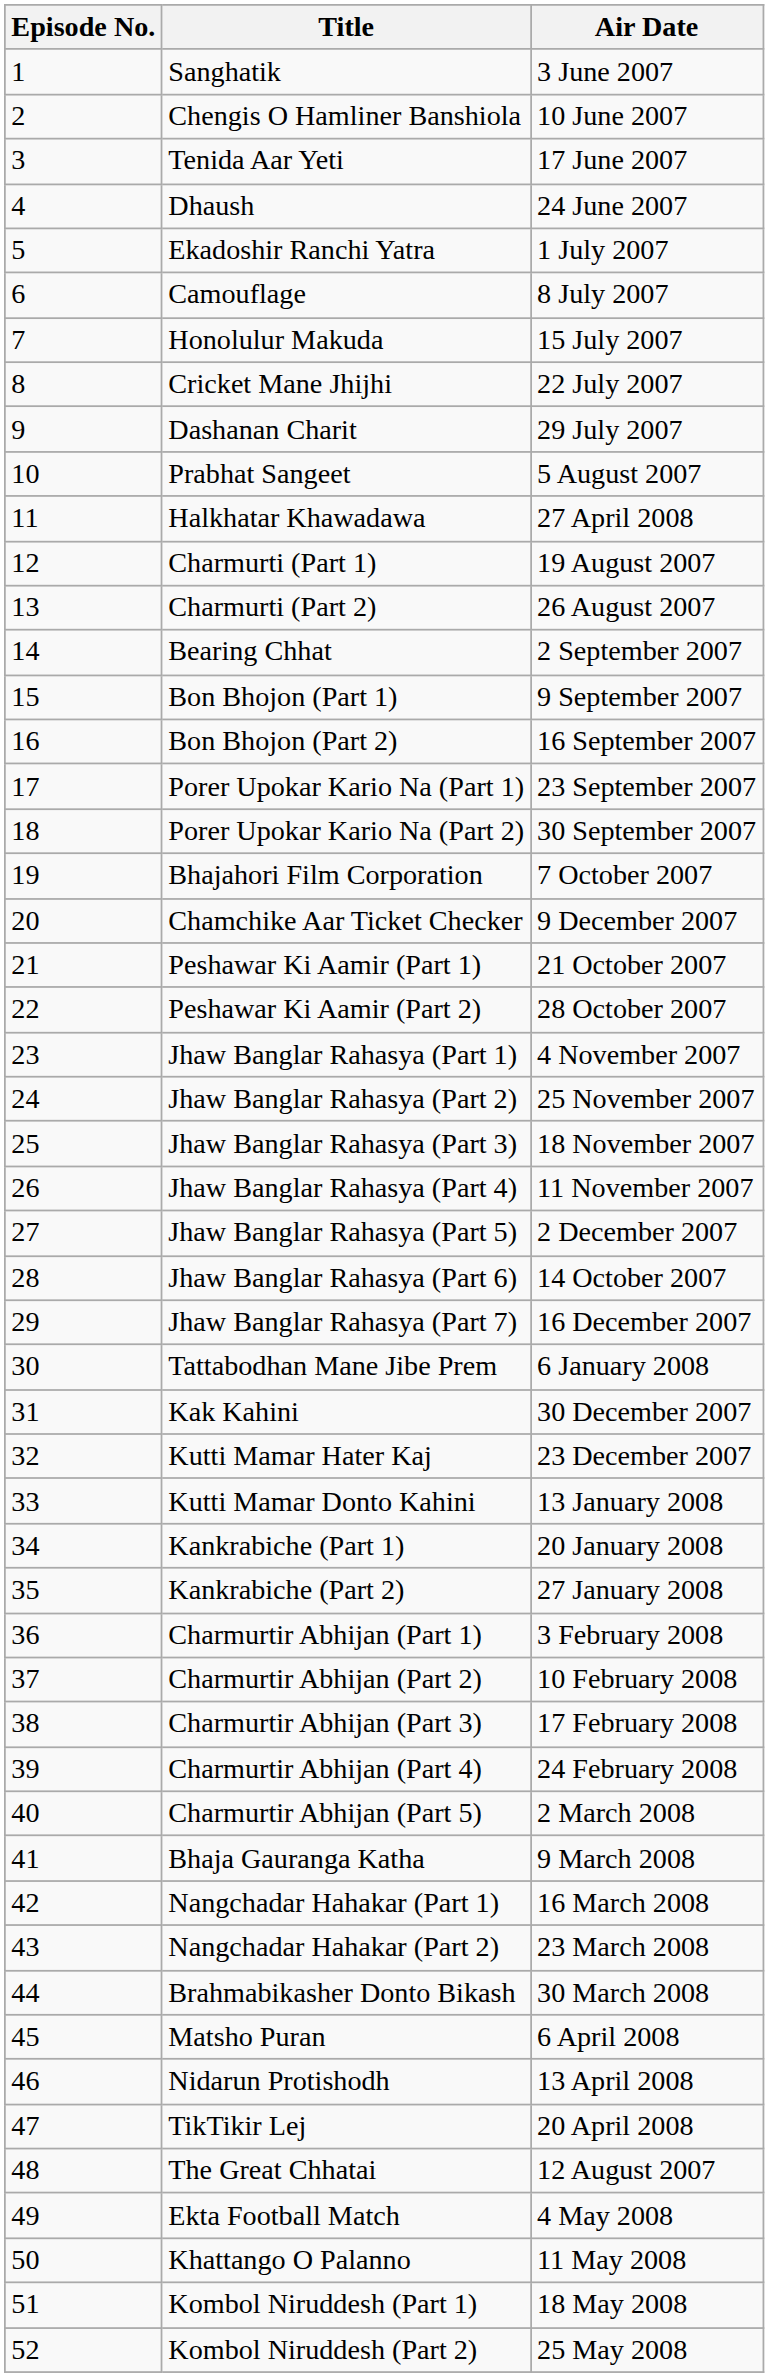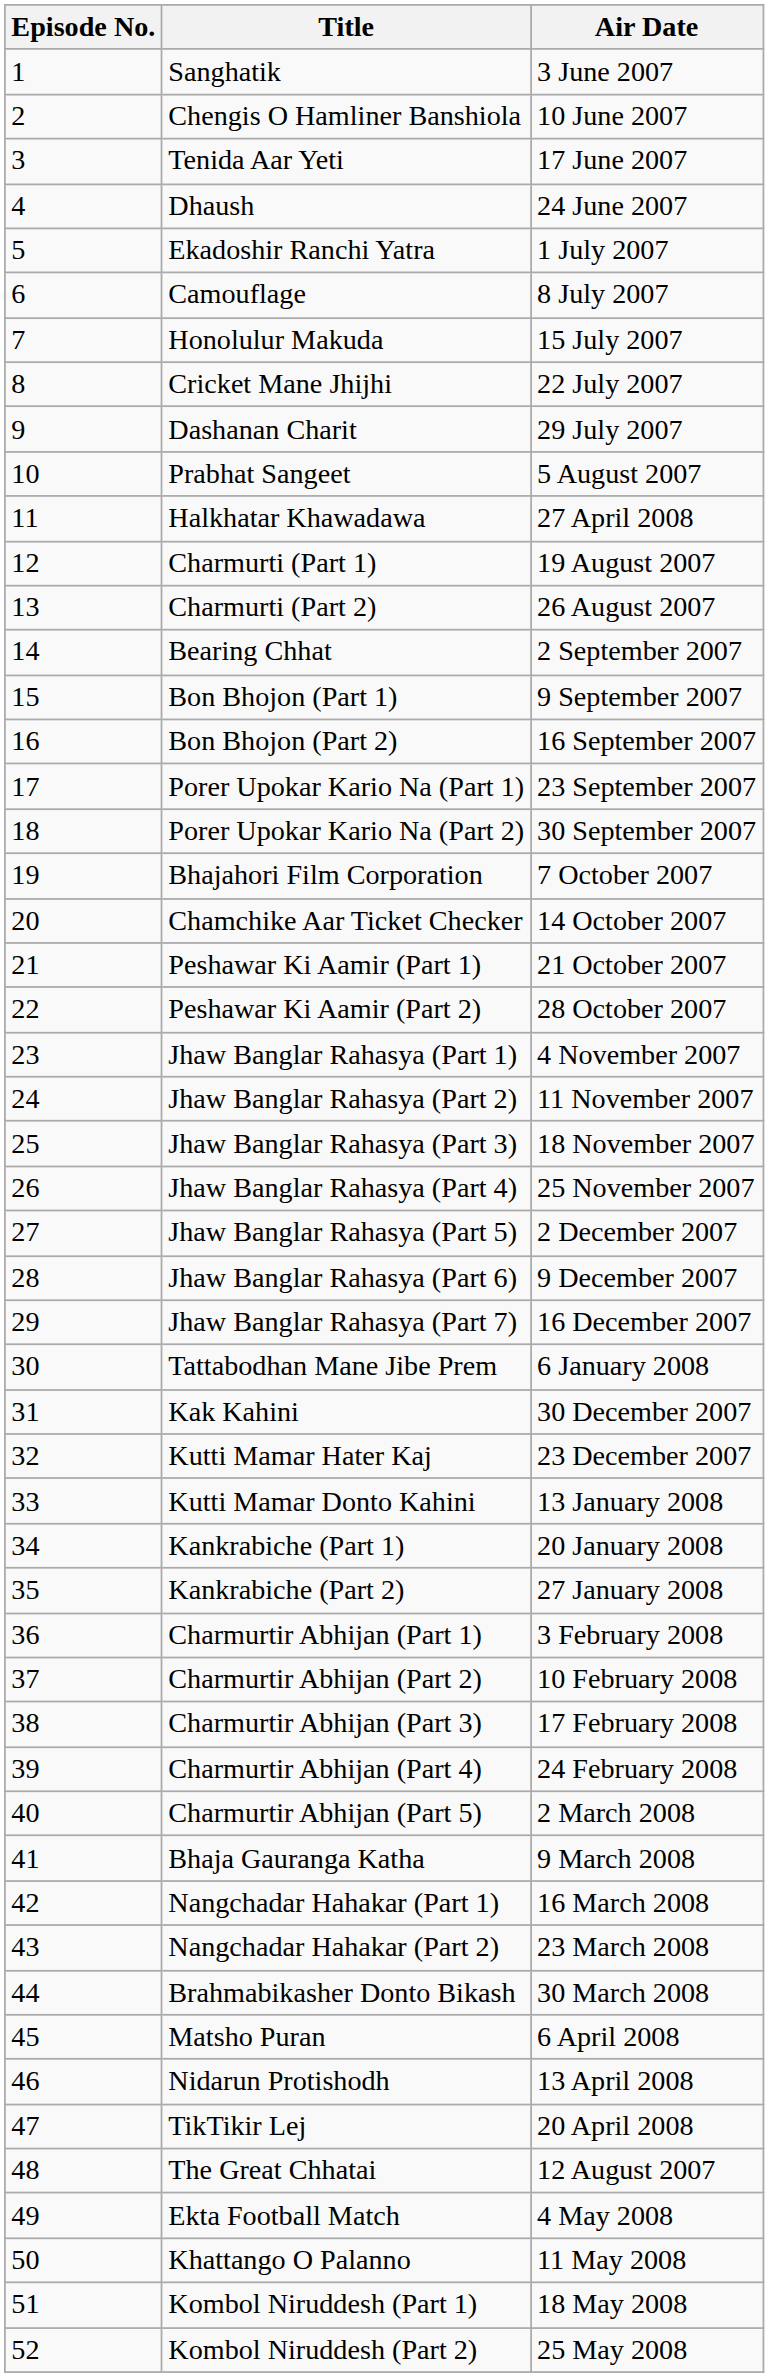 <table class="wikitable sortable">
 <tr>
 <th>Episode No.</th>
 <th>Title</th>
 <th>Air Date</th>
 </tr>
 <tr>
 <td>1</td>
 <td>Sanghatik</td>
 <td>3 June 2007</td>
 </tr>
 <tr>
 <td>2</td>
 <td>Chengis O Hamliner Banshiola</td>
 <td>10 June 2007</td>
 </tr>
 <tr>
 <td>3</td>
 <td>Tenida Aar Yeti</td>
 <td>17 June 2007</td>
 </tr>
 <tr>
 <td>4</td>
 <td>Dhaush</td>
 <td>24 June 2007</td>
 </tr>
 <tr>
 <td>5</td>
 <td>Ekadoshir Ranchi Yatra</td>
 <td>1 July 2007</td>
 </tr>
 <tr>
 <td>6</td>
 <td>Camouflage</td>
 <td>8 July 2007</td>
 </tr>
 <tr>
 <td>7</td>
 <td>Honolulur Makuda</td>
 <td>15 July 2007</td>
 </tr>
 <tr>
 <td>8</td>
 <td>Cricket Mane Jhijhi</td>
 <td>22 July 2007</td>
 </tr>
 <tr>
 <td>9</td>
 <td>Dashanan Charit</td>
 <td>29 July 2007</td>
 </tr>
 <tr>
 <td>10</td>
 <td>Prabhat Sangeet</td>
 <td>5 August 2007</td>
 </tr>
 <tr>
 <td>11</td>
 <td>Halkhatar Khawadawa</td>
 <td>27 April 2008</td>
 </tr>
 <tr>
 <td>12</td>
 <td>Charmurti (Part 1)</td>
 <td>19 August 2007</td>
 </tr>
 <tr>
 <td>13</td>
 <td>Charmurti (Part 2)</td>
 <td>26 August 2007</td>
 </tr>
 <tr>
 <td>14</td>
 <td>Bearing Chhat</td>
 <td>2 September 2007</td>
 </tr>
 <tr>
 <td>15</td>
 <td>Bon Bhojon (Part 1)</td>
 <td>9 September 2007</td>
 </tr>
 <tr>
 <td>16</td>
 <td>Bon Bhojon (Part 2)</td>
 <td>16 September 2007</td>
 </tr>
 <tr>
 <td>17</td>
 <td>Porer Upokar Kario Na (Part 1)</td>
 <td>23 September 2007</td>
 </tr>
 <tr>
 <td>18</td>
 <td>Porer Upokar Kario Na (Part 2)</td>
 <td>30 September 2007</td>
 </tr>
 <tr>
 <td>19</td>
 <td>Bhajahori Film Corporation</td>
 <td>7 October 2007</td>
 </tr>
 <tr>
 <td>20</td>
 <td>Chamchike Aar Ticket Checker</td>
-<td>9 December 2007</td>
+<td>14 October 2007</td>
 </tr>
 <tr>
 <td>21</td>
 <td>Peshawar Ki Aamir (Part 1)</td>
 <td>21 October 2007</td>
 </tr>
 <tr>
 <td>22</td>
 <td>Peshawar Ki Aamir (Part 2)</td>
 <td>28 October 2007</td>
 </tr>
 <tr>
 <td>23</td>
 <td>Jhaw Banglar Rahasya (Part 1)</td>
 <td>4 November 2007</td>
 </tr>
 <tr>
 <td>24</td>
 <td>Jhaw Banglar Rahasya (Part 2)</td>
-<td>25 November 2007</td>
+<td>11 November 2007</td>
 </tr>
 <tr>
 <td>25</td>
 <td>Jhaw Banglar Rahasya (Part 3)</td>
 <td>18 November 2007</td>
 </tr>
 <tr>
 <td>26</td>
 <td>Jhaw Banglar Rahasya (Part 4)</td>
-<td>11 November 2007</td>
+<td>25 November 2007</td>
 </tr>
 <tr>
 <td>27</td>
 <td>Jhaw Banglar Rahasya (Part 5)</td>
 <td>2 December 2007</td>
 </tr>
 <tr>
 <td>28</td>
 <td>Jhaw Banglar Rahasya (Part 6)</td>
-<td>14 October 2007</td>
+<td>9 December 2007</td>
 </tr>
 <tr>
 <td>29</td>
 <td>Jhaw Banglar Rahasya (Part 7)</td>
 <td>16 December 2007</td>
 </tr>
 <tr>
 <td>30</td>
 <td>Tattabodhan Mane Jibe Prem</td>
 <td>6 January 2008</td>
 </tr>
 <tr>
 <td>31</td>
 <td>Kak Kahini</td>
 <td>30 December 2007</td>
 </tr>
 <tr>
 <td>32</td>
 <td>Kutti Mamar Hater Kaj</td>
 <td>23 December 2007</td>
 </tr>
 <tr>
 <td>33</td>
 <td>Kutti Mamar Donto Kahini</td>
 <td>13 January 2008</td>
 </tr>
 <tr>
 <td>34</td>
 <td>Kankrabiche (Part 1)</td>
 <td>20 January 2008</td>
 </tr>
 <tr>
 <td>35</td>
 <td>Kankrabiche (Part 2)</td>
 <td>27 January 2008</td>
 </tr>
 <tr>
 <td>36</td>
 <td>Charmurtir Abhijan (Part 1)</td>
 <td>3 February 2008</td>
 </tr>
 <tr>
 <td>37</td>
 <td>Charmurtir Abhijan (Part 2)</td>
 <td>10 February 2008</td>
 </tr>
 <tr>
 <td>38</td>
 <td>Charmurtir Abhijan (Part 3)</td>
 <td>17 February 2008</td>
 </tr>
 <tr>
 <td>39</td>
 <td>Charmurtir Abhijan (Part 4)</td>
 <td>24 February 2008</td>
 </tr>
 <tr>
 <td>40</td>
 <td>Charmurtir Abhijan (Part 5)</td>
 <td>2 March 2008</td>
 </tr>
 <tr>
 <td>41</td>
 <td>Bhaja Gauranga Katha</td>
 <td>9 March 2008</td>
 </tr>
 <tr>
 <td>42</td>
 <td>Nangchadar Hahakar (Part 1)</td>
 <td>16 March 2008</td>
 </tr>
 <tr>
 <td>43</td>
 <td>Nangchadar Hahakar (Part 2)</td>
 <td>23 March 2008</td>
 </tr>
 <tr>
 <td>44</td>
 <td>Brahmabikasher Donto Bikash</td>
 <td>30 March 2008</td>
 </tr>
 <tr>
 <td>45</td>
 <td>Matsho Puran</td>
 <td>6 April 2008</td>
 </tr>
 <tr>
 <td>46</td>
 <td>Nidarun Protishodh</td>
 <td>13 April 2008</td>
 </tr>
 <tr>
 <td>47</td>
 <td>TikTikir Lej</td>
 <td>20 April 2008</td>
 </tr>
 <tr>
 <td>48</td>
 <td>The Great Chhatai</td>
 <td>12 August 2007</td>
 </tr>
 <tr>
 <td>49</td>
 <td>Ekta Football Match</td>
 <td>4 May 2008</td>
 </tr>
 <tr>
 <td>50</td>
 <td>Khattango O Palanno</td>
 <td>11 May 2008</td>
 </tr>
 <tr>
 <td>51</td>
 <td>Kombol Niruddesh (Part 1)</td>
 <td>18 May 2008</td>
 </tr>
 <tr>
 <td>52</td>
 <td>Kombol Niruddesh (Part 2)</td>
 <td>25 May 2008</td>
 </tr>
 </table>
